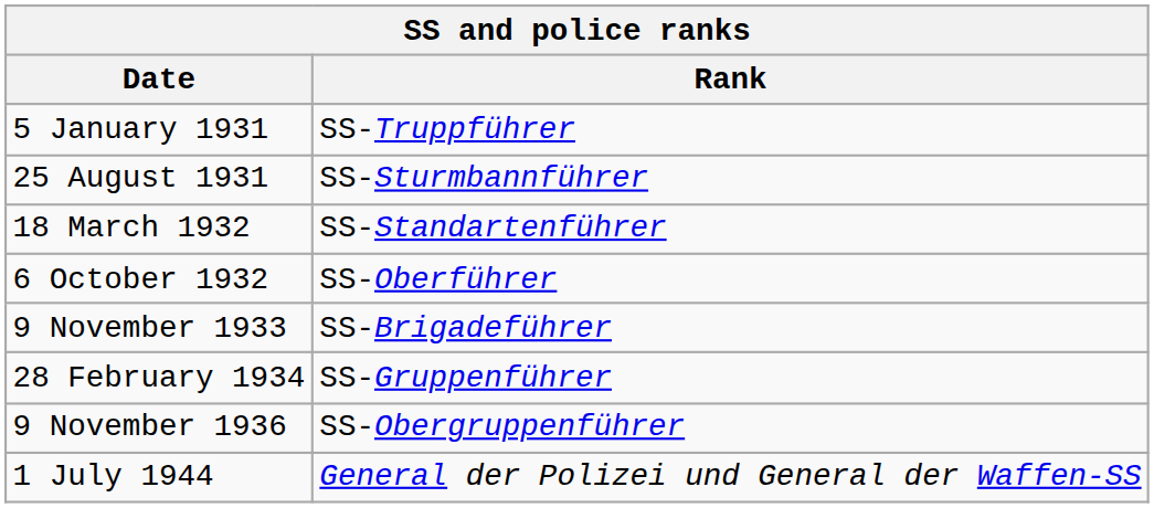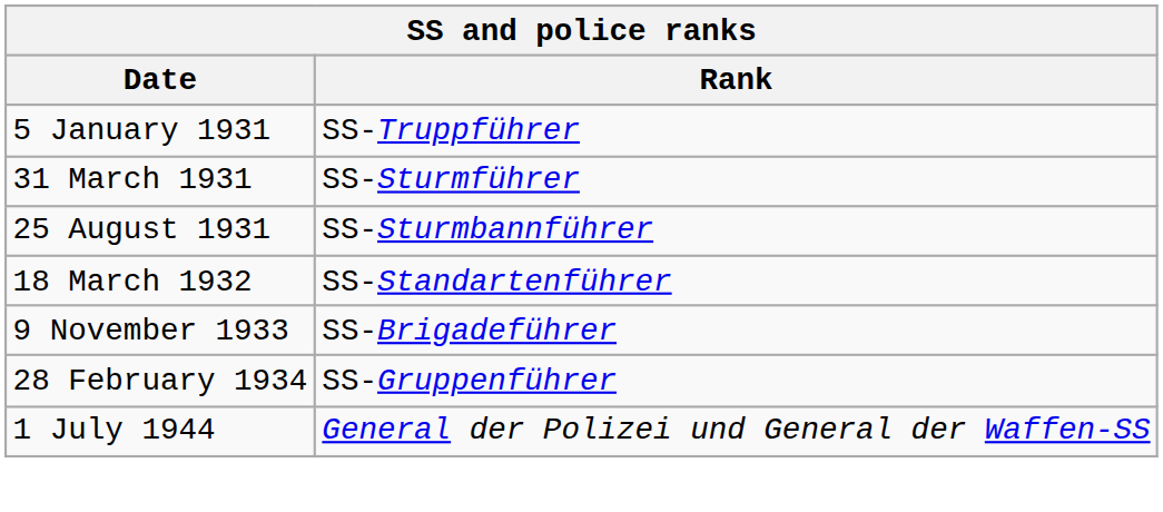 <table class="wikitable float-right">
 <tr>
 <th colspan="2">SS and police ranks</th>
 </tr>
 <tr>
 <th>Date</th>
 <th>Rank</th>
 </tr>
 <tr>
 <td>5 January 1931</td>
 <td>SS-<em><a href='#'>Truppführer</a></em></td>
 </tr>
 <tr>
+<td>31 March 1931</td>
+<td>SS-<em><a href='#'>Sturmführer</a></em></td>
+</tr>
+<tr>
 <td>25 August 1931</td>
 <td>SS-<em><a href='#'>Sturmbannführer</a></em></td>
 </tr>
 <tr>
 <td>18 March 1932</td>
 <td>SS-<em><a href='#'>Standartenführer</a></em></td>
-</tr>
-<tr>
-<td>6 October 1932</td>
-<td>SS-<em><a href='#'>Oberführer</a></em></td>
 </tr>
 <tr>
 <td>9 November 1933</td>
 <td>SS-<em><a href='#'>Brigadeführer</a></em></td>
 </tr>
 <tr>
 <td>28 February 1934</td>
 <td>SS-<em><a href='#'>Gruppenführer</a></em></td>
 </tr>
 <tr>
-<td>9 November 1936</td>
-<td>SS-<em><a href='#'>Obergruppenführer</a></em></td>
-</tr>
-<tr>
 <td>1 July 1944</td>
 <td><em><a href='#'>General</a> der Polizei und General der <a href='#'>Waffen-SS</a></em></td>
 </tr>
 </table>
